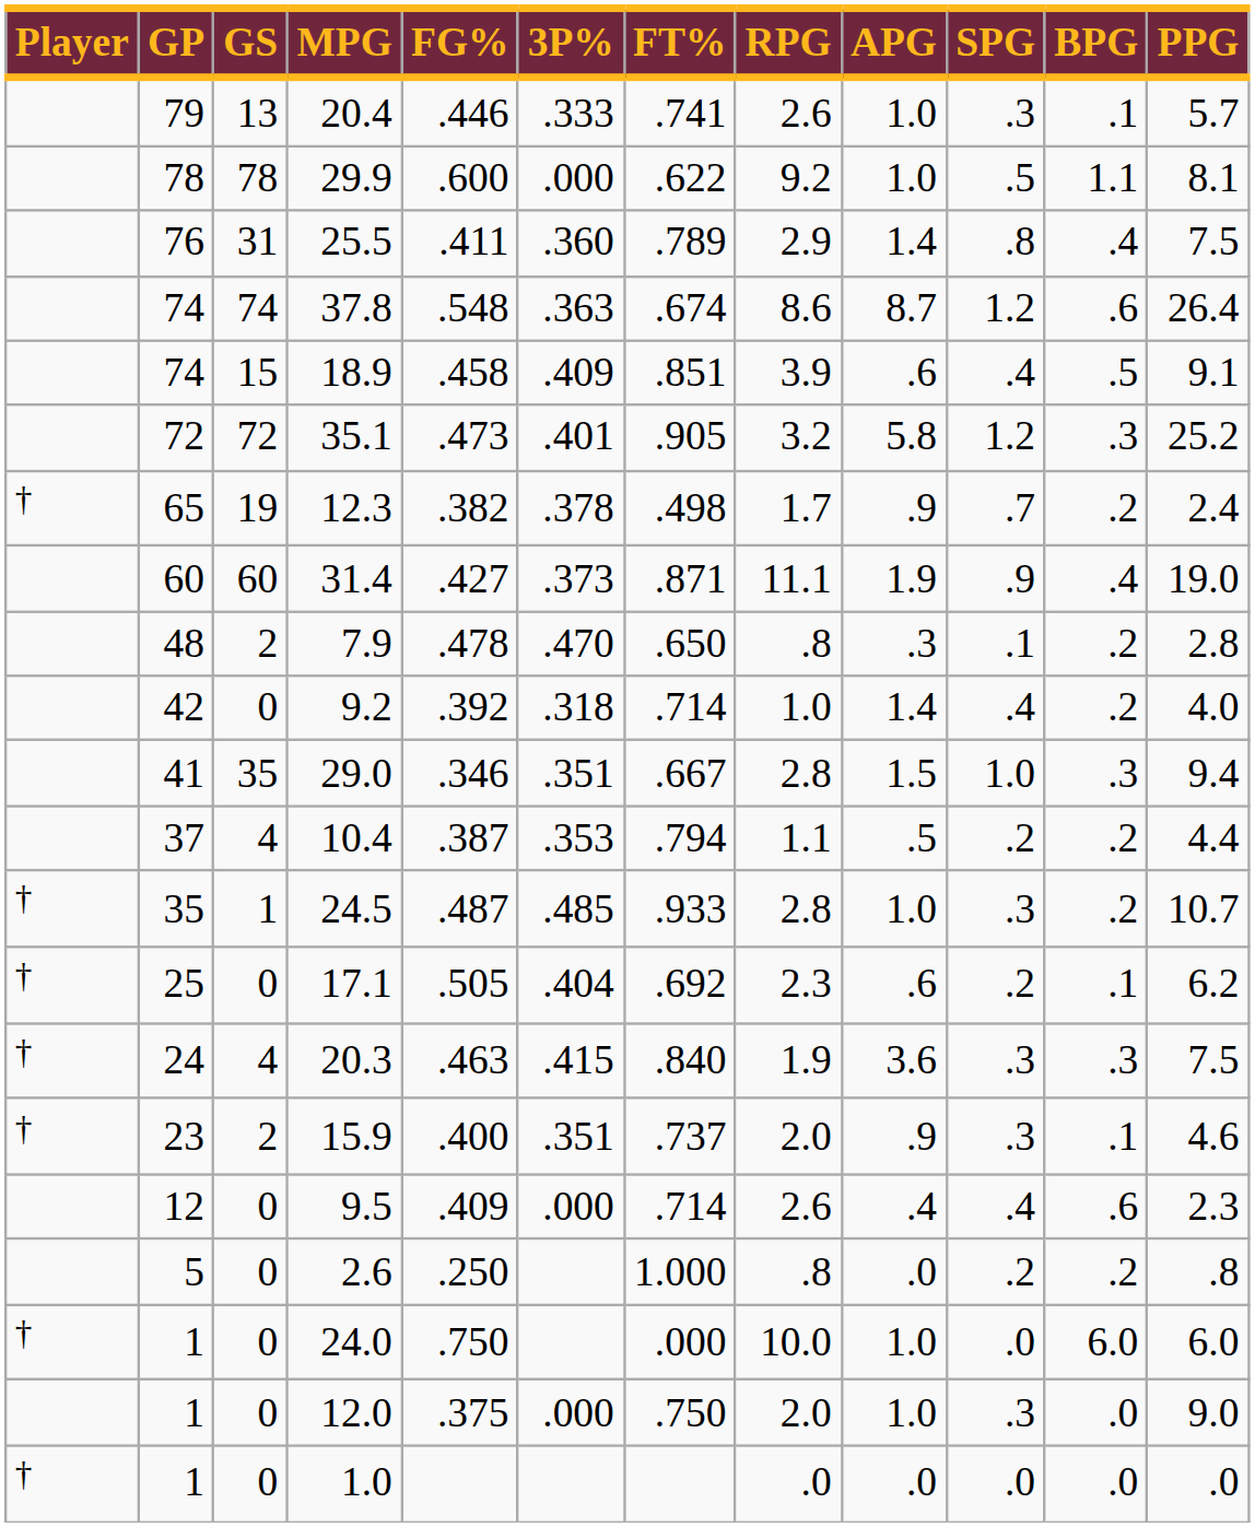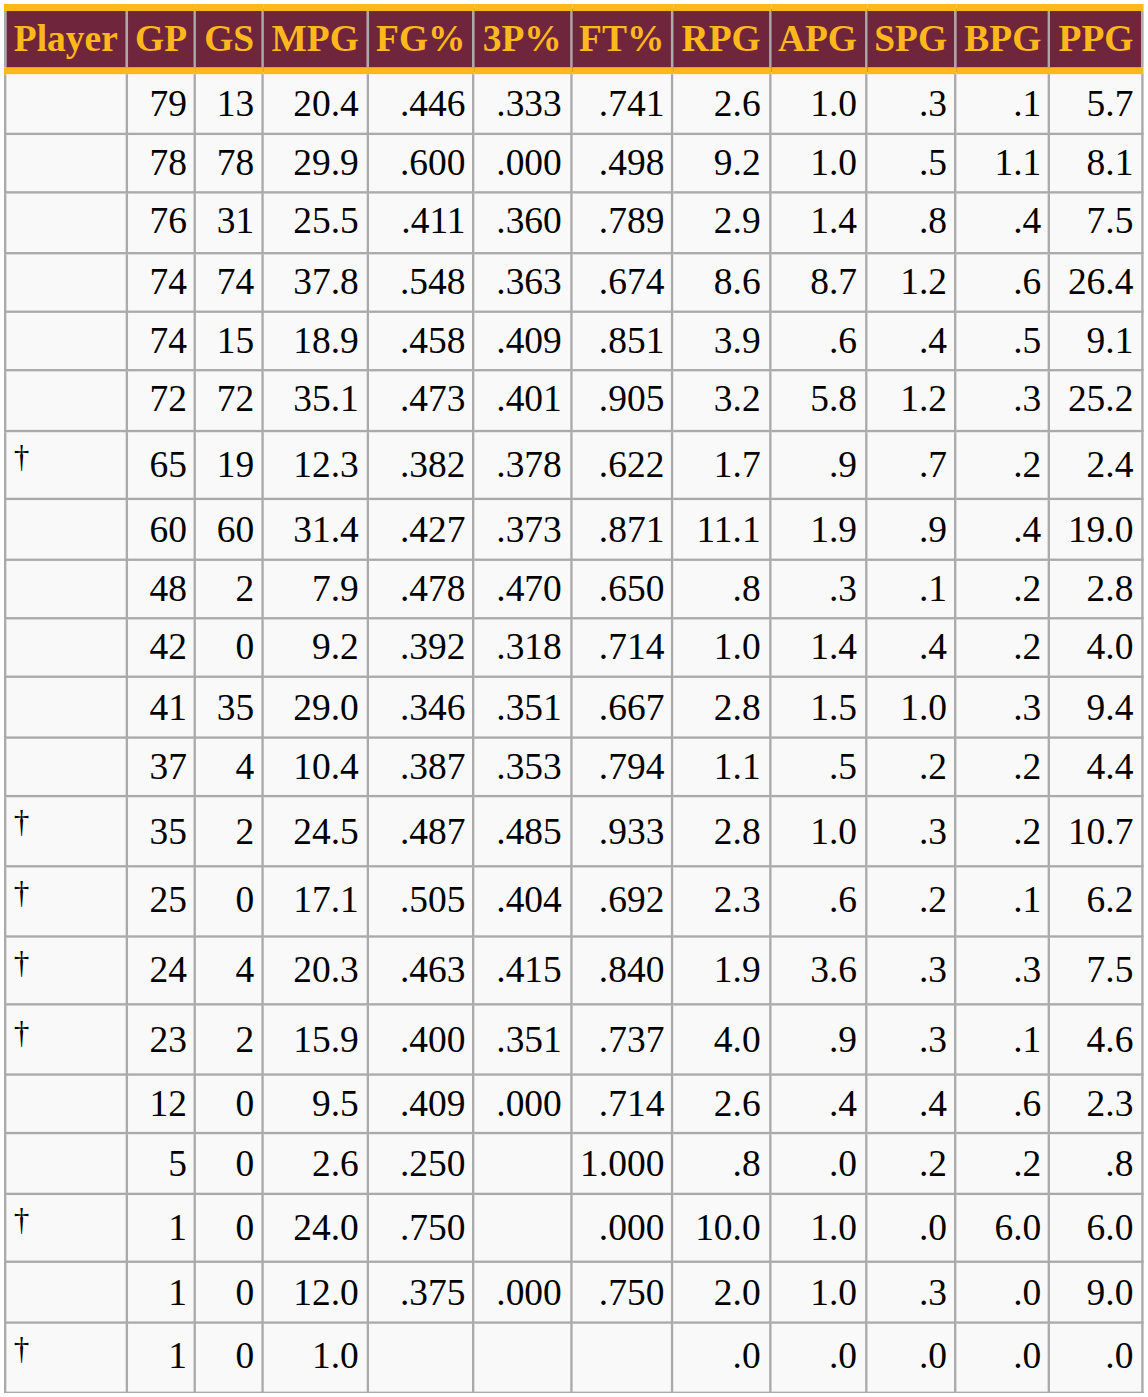 <table class="wikitable sortable" style="text-align:right;">
 <tr>
 <th style="background:#6F263D; color:#FFB81C; border-top:#FFB81C 3px solid; border-bottom:#FFB81C 3px solid;">Player</th>
 <th style="background:#6F263D; color:#FFB81C; border-top:#FFB81C 3px solid; border-bottom:#FFB81C 3px solid;">GP</th>
 <th style="background:#6F263D; color:#FFB81C; border-top:#FFB81C 3px solid; border-bottom:#FFB81C 3px solid;">GS</th>
 <th style="background:#6F263D; color:#FFB81C; border-top:#FFB81C 3px solid; border-bottom:#FFB81C 3px solid;">MPG</th>
 <th style="background:#6F263D; color:#FFB81C; border-top:#FFB81C 3px solid; border-bottom:#FFB81C 3px solid;">FG%</th>
 <th style="background:#6F263D; color:#FFB81C; border-top:#FFB81C 3px solid; border-bottom:#FFB81C 3px solid;">3P%</th>
 <th style="background:#6F263D; color:#FFB81C; border-top:#FFB81C 3px solid; border-bottom:#FFB81C 3px solid;">FT%</th>
 <th style="background:#6F263D; color:#FFB81C; border-top:#FFB81C 3px solid; border-bottom:#FFB81C 3px solid;">RPG</th>
 <th style="background:#6F263D; color:#FFB81C; border-top:#FFB81C 3px solid; border-bottom:#FFB81C 3px solid;">APG</th>
 <th style="background:#6F263D; color:#FFB81C; border-top:#FFB81C 3px solid; border-bottom:#FFB81C 3px solid;">SPG</th>
 <th style="background:#6F263D; color:#FFB81C; border-top:#FFB81C 3px solid; border-bottom:#FFB81C 3px solid;">BPG</th>
 <th style="background:#6F263D; color:#FFB81C; border-top:#FFB81C 3px solid; border-bottom:#FFB81C 3px solid;">PPG</th>
 </tr>
 <tr>
 <td style="text-align:left;"></td>
 <td>79</td>
 <td>13</td>
 <td>20.4</td>
 <td>.446</td>
 <td>.333</td>
 <td>.741</td>
 <td>2.6</td>
 <td>1.0</td>
 <td>.3</td>
 <td>.1</td>
 <td>5.7</td>
 </tr>
 <tr>
 <td style="text-align:left;"></td>
 <td>78</td>
 <td>78</td>
 <td>29.9</td>
 <td>.600</td>
 <td>.000</td>
-<td>.622</td>
+<td>.498</td>
 <td>9.2</td>
 <td>1.0</td>
 <td>.5</td>
 <td>1.1</td>
 <td>8.1</td>
 </tr>
 <tr>
 <td style="text-align:left;"></td>
 <td>76</td>
 <td>31</td>
 <td>25.5</td>
 <td>.411</td>
 <td>.360</td>
 <td>.789</td>
 <td>2.9</td>
 <td>1.4</td>
 <td>.8</td>
 <td>.4</td>
 <td>7.5</td>
 </tr>
 <tr>
 <td style="text-align:left;"></td>
 <td>74</td>
 <td>74</td>
 <td>37.8</td>
 <td>.548</td>
 <td>.363</td>
 <td>.674</td>
 <td>8.6</td>
 <td>8.7</td>
 <td>1.2</td>
 <td>.6</td>
 <td>26.4</td>
 </tr>
 <tr>
 <td style="text-align:left;"></td>
 <td>74</td>
 <td>15</td>
 <td>18.9</td>
 <td>.458</td>
 <td>.409</td>
 <td>.851</td>
 <td>3.9</td>
 <td>.6</td>
 <td>.4</td>
 <td>.5</td>
 <td>9.1</td>
 </tr>
 <tr>
 <td style="text-align:left;"></td>
 <td>72</td>
 <td>72</td>
 <td>35.1</td>
 <td>.473</td>
 <td>.401</td>
 <td>.905</td>
 <td>3.2</td>
 <td>5.8</td>
 <td>1.2</td>
 <td>.3</td>
 <td>25.2</td>
 </tr>
 <tr>
 <td style="text-align:left;"><sup>†</sup></td>
 <td>65</td>
 <td>19</td>
 <td>12.3</td>
 <td>.382</td>
 <td>.378</td>
-<td>.498</td>
+<td>.622</td>
 <td>1.7</td>
 <td>.9</td>
 <td>.7</td>
 <td>.2</td>
 <td>2.4</td>
 </tr>
 <tr>
 <td style="text-align:left;"></td>
 <td>60</td>
 <td>60</td>
 <td>31.4</td>
 <td>.427</td>
 <td>.373</td>
 <td>.871</td>
 <td>11.1</td>
 <td>1.9</td>
 <td>.9</td>
 <td>.4</td>
 <td>19.0</td>
 </tr>
 <tr>
 <td style="text-align:left;"></td>
 <td>48</td>
 <td>2</td>
 <td>7.9</td>
 <td>.478</td>
 <td>.470</td>
 <td>.650</td>
 <td>.8</td>
 <td>.3</td>
 <td>.1</td>
 <td>.2</td>
 <td>2.8</td>
 </tr>
 <tr>
 <td style="text-align:left;"></td>
 <td>42</td>
 <td>0</td>
 <td>9.2</td>
 <td>.392</td>
 <td>.318</td>
 <td>.714</td>
 <td>1.0</td>
 <td>1.4</td>
 <td>.4</td>
 <td>.2</td>
 <td>4.0</td>
 </tr>
 <tr>
 <td style="text-align:left;"></td>
 <td>41</td>
 <td>35</td>
 <td>29.0</td>
 <td>.346</td>
 <td>.351</td>
 <td>.667</td>
 <td>2.8</td>
 <td>1.5</td>
 <td>1.0</td>
 <td>.3</td>
 <td>9.4</td>
 </tr>
 <tr>
 <td style="text-align:left;"></td>
 <td>37</td>
 <td>4</td>
 <td>10.4</td>
 <td>.387</td>
 <td>.353</td>
 <td>.794</td>
 <td>1.1</td>
 <td>.5</td>
 <td>.2</td>
 <td>.2</td>
 <td>4.4</td>
 </tr>
 <tr>
 <td style="text-align:left;"><sup>†</sup></td>
 <td>35</td>
-<td>1</td>
+<td>2</td>
 <td>24.5</td>
 <td>.487</td>
 <td>.485</td>
 <td>.933</td>
 <td>2.8</td>
 <td>1.0</td>
 <td>.3</td>
 <td>.2</td>
 <td>10.7</td>
 </tr>
 <tr>
 <td style="text-align:left;"><sup>†</sup></td>
 <td>25</td>
 <td>0</td>
 <td>17.1</td>
 <td>.505</td>
 <td>.404</td>
 <td>.692</td>
 <td>2.3</td>
 <td>.6</td>
 <td>.2</td>
 <td>.1</td>
 <td>6.2</td>
 </tr>
 <tr>
 <td style="text-align:left;"><sup>†</sup></td>
 <td>24</td>
 <td>4</td>
 <td>20.3</td>
 <td>.463</td>
 <td>.415</td>
 <td>.840</td>
 <td>1.9</td>
 <td>3.6</td>
 <td>.3</td>
 <td>.3</td>
 <td>7.5</td>
 </tr>
 <tr>
 <td style="text-align:left;"><sup>†</sup></td>
 <td>23</td>
 <td>2</td>
 <td>15.9</td>
 <td>.400</td>
 <td>.351</td>
 <td>.737</td>
-<td>2.0</td>
+<td>4.0</td>
 <td>.9</td>
 <td>.3</td>
 <td>.1</td>
 <td>4.6</td>
 </tr>
 <tr>
 <td style="text-align:left;"></td>
 <td>12</td>
 <td>0</td>
 <td>9.5</td>
 <td>.409</td>
 <td>.000</td>
 <td>.714</td>
 <td>2.6</td>
 <td>.4</td>
 <td>.4</td>
 <td>.6</td>
 <td>2.3</td>
 </tr>
 <tr>
 <td style="text-align:left;"></td>
 <td>5</td>
 <td>0</td>
 <td>2.6</td>
 <td>.250</td>
 <td></td>
 <td>1.000</td>
 <td>.8</td>
 <td>.0</td>
 <td>.2</td>
 <td>.2</td>
 <td>.8</td>
 </tr>
 <tr>
 <td style="text-align:left;"><sup>†</sup></td>
 <td>1</td>
 <td>0</td>
 <td>24.0</td>
 <td>.750</td>
 <td></td>
 <td>.000</td>
 <td>10.0</td>
 <td>1.0</td>
 <td>.0</td>
 <td>6.0</td>
 <td>6.0</td>
 </tr>
 <tr>
 <td style="text-align:left;"></td>
 <td>1</td>
 <td>0</td>
 <td>12.0</td>
 <td>.375</td>
 <td>.000</td>
 <td>.750</td>
 <td>2.0</td>
 <td>1.0</td>
 <td>.3</td>
 <td>.0</td>
 <td>9.0</td>
 </tr>
 <tr>
 <td style="text-align:left;"><sup>†</sup></td>
 <td>1</td>
 <td>0</td>
 <td>1.0</td>
 <td></td>
 <td></td>
 <td></td>
 <td>.0</td>
 <td>.0</td>
 <td>.0</td>
 <td>.0</td>
 <td>.0</td>
 </tr>
 </table>
